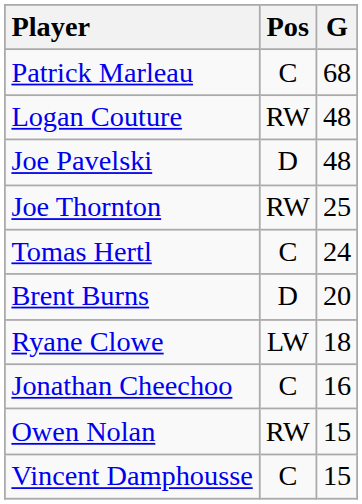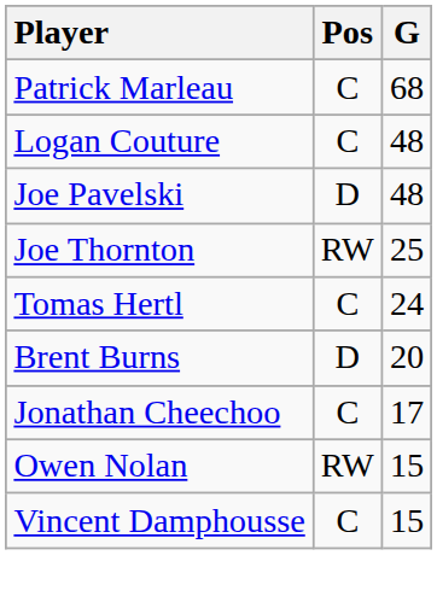 <table class="wikitable" style="text-align:center">
 <tr>
 <th style="text-align:left;">Player</th>
 <th>Pos</th>
 <th>G</th>
 </tr>
 <tr>
 <td style="text-align:left;"><a href='#'>Patrick Marleau</a></td>
 <td>C</td>
 <td>68</td>
 </tr>
 <tr>
 <td style="text-align:left;"><a href='#'>Logan Couture</a></td>
-<td>RW</td>
+<td>C</td>
 <td>48</td>
 </tr>
 <tr>
 <td style="text-align:left;"><a href='#'>Joe Pavelski</a></td>
 <td>D</td>
 <td>48</td>
 </tr>
 <tr>
 <td style="text-align:left;"><a href='#'>Joe Thornton</a></td>
 <td>RW</td>
 <td>25</td>
 </tr>
 <tr>
 <td style="text-align:left;"><a href='#'>Tomas Hertl</a></td>
 <td>C</td>
 <td>24</td>
 </tr>
 <tr>
 <td style="text-align:left;"><a href='#'>Brent Burns</a></td>
 <td>D</td>
 <td>20</td>
 </tr>
 <tr>
-<td style="text-align:left;"><a href='#'>Ryane Clowe</a></td>
-<td>LW</td>
-<td>18</td>
-</tr>
-<tr>
 <td style="text-align:left;"><a href='#'>Jonathan Cheechoo</a></td>
 <td>C</td>
-<td>16</td>
+<td>17</td>
 </tr>
 <tr>
 <td style="text-align:left;"><a href='#'>Owen Nolan</a></td>
 <td>RW</td>
 <td>15</td>
 </tr>
 <tr>
 <td style="text-align:left;"><a href='#'>Vincent Damphousse</a></td>
 <td>C</td>
 <td>15</td>
 </tr>
 </table>
